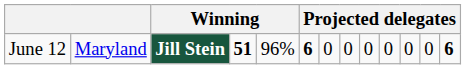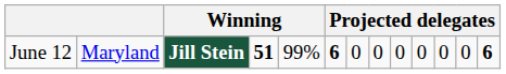 <table class="wikitable">
 <tr>
 <th colspan="2"></th>
 <th colspan="3">Winning</th>
 <th colspan="8">Projected delegates</th>
 </tr>
 <tr>
 <td>June 12</td>
 <td><a href='#'>Maryland</a></td>
 <td style="background:#18563e; color:white"><strong>Jill Stein</strong></td>
 <td><strong>51</strong></td>
-<td>96%</td>
+<td>99%</td>
 <td><strong>6</strong></td>
 <td>0</td>
 <td>0</td>
 <td>0</td>
 <td>0</td>
 <td>0</td>
 <td>0</td>
 <td><strong>6</strong></td>
 </tr>
 </table>
